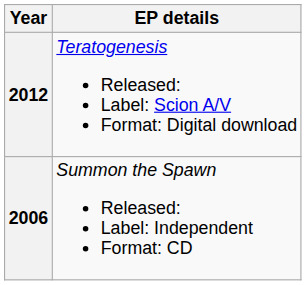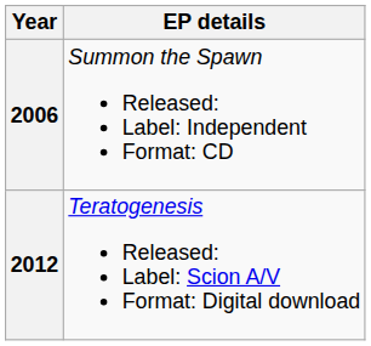 <table class="wikitable plainrowheaders" style="text-align:center;">
 <tr>
 <th>Year</th>
 <th>EP details</th>
 </tr>
 <tr>
+<th scope="row">2006</th>
+<td align=left><em>Summon the Spawn</em><br><ul><li>Released: </li><li>Label: Independent</li><li>Format: CD</li></ul></td>
+</tr>
+<tr>
 <th scope="row">2012</th>
 <td align=left><em><a href='#'>Teratogenesis</a></em><br><ul><li>Released: </li><li>Label: <a href='#'>Scion A/V</a></li><li>Format: Digital download</li></ul></td>
 </tr>
-<tr>
-<th scope="row">2006</th>
-<td align=left><em>Summon the Spawn</em><br><ul><li>Released: </li><li>Label: Independent</li><li>Format: CD</li></ul></td>
-</tr>
 </table>
